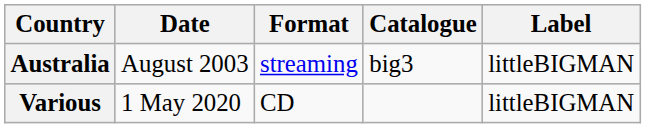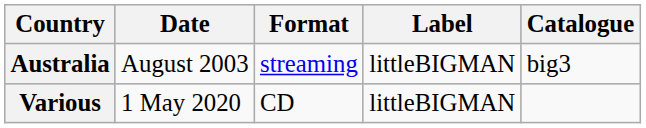 <table class="wikitable plainrowheaders">
 <tr>
 <th scope="col">Country</th>
 <th scope="col">Date</th>
 <th scope="col">Format</th>
+<th scope="col">Label</th>
 <th scope="col">Catalogue</th>
-<th scope="col">Label</th>
 </tr>
 <tr>
 <th scope="row">Australia</th>
 <td>August 2003</td>
 <td><a href='#'>streaming</a></td>
+<td>littleBIGMAN</td>
 <td>big3</td>
-<td>littleBIGMAN</td>
 </tr>
 <tr>
 <th scope="row">Various</th>
 <td>1 May 2020</td>
 <td>CD</td>
+<td>littleBIGMAN</td>
 <td></td>
-<td>littleBIGMAN</td>
 </tr>
 </table>
